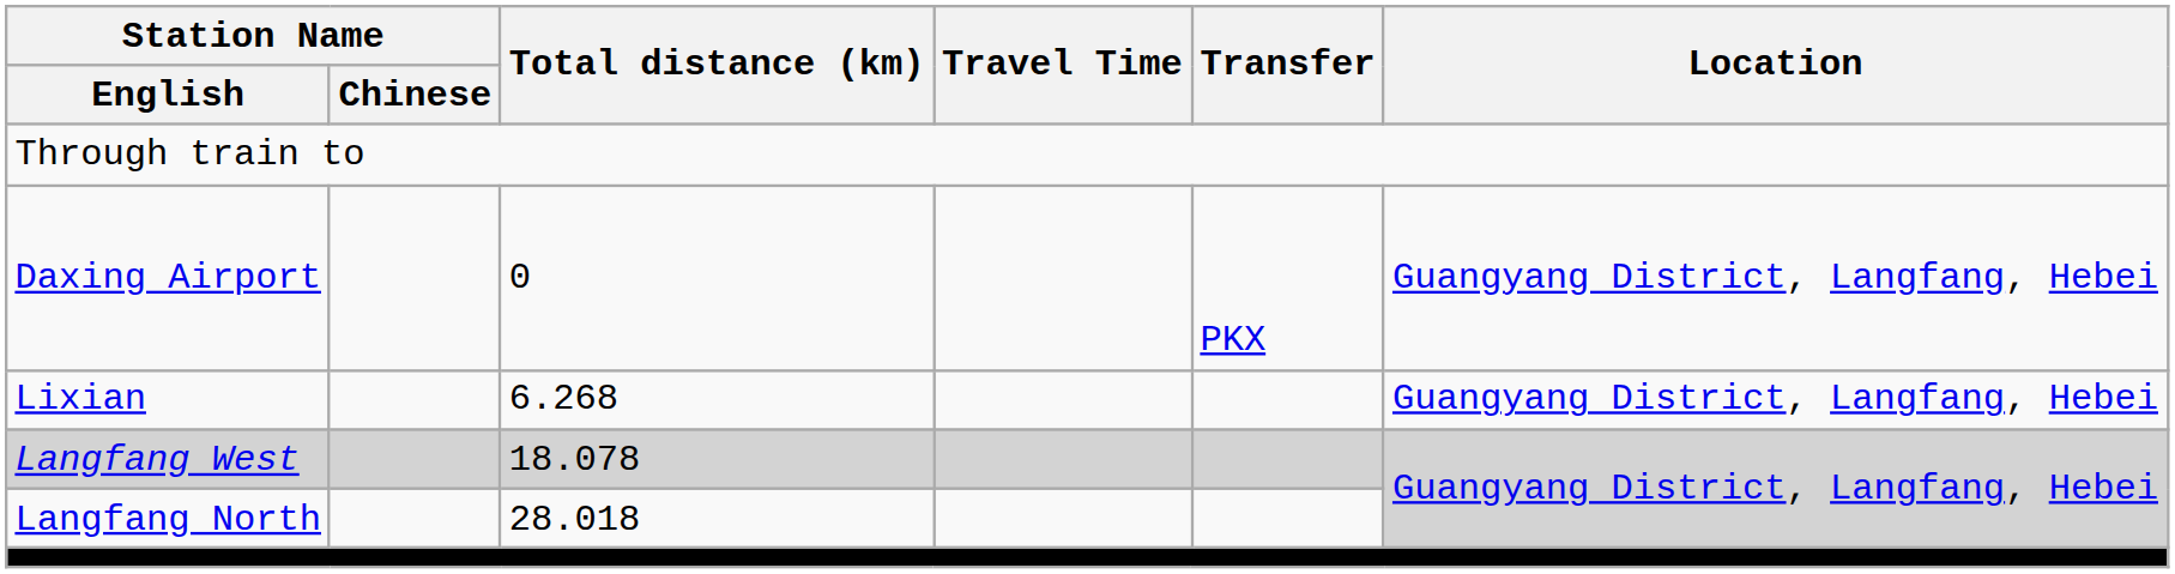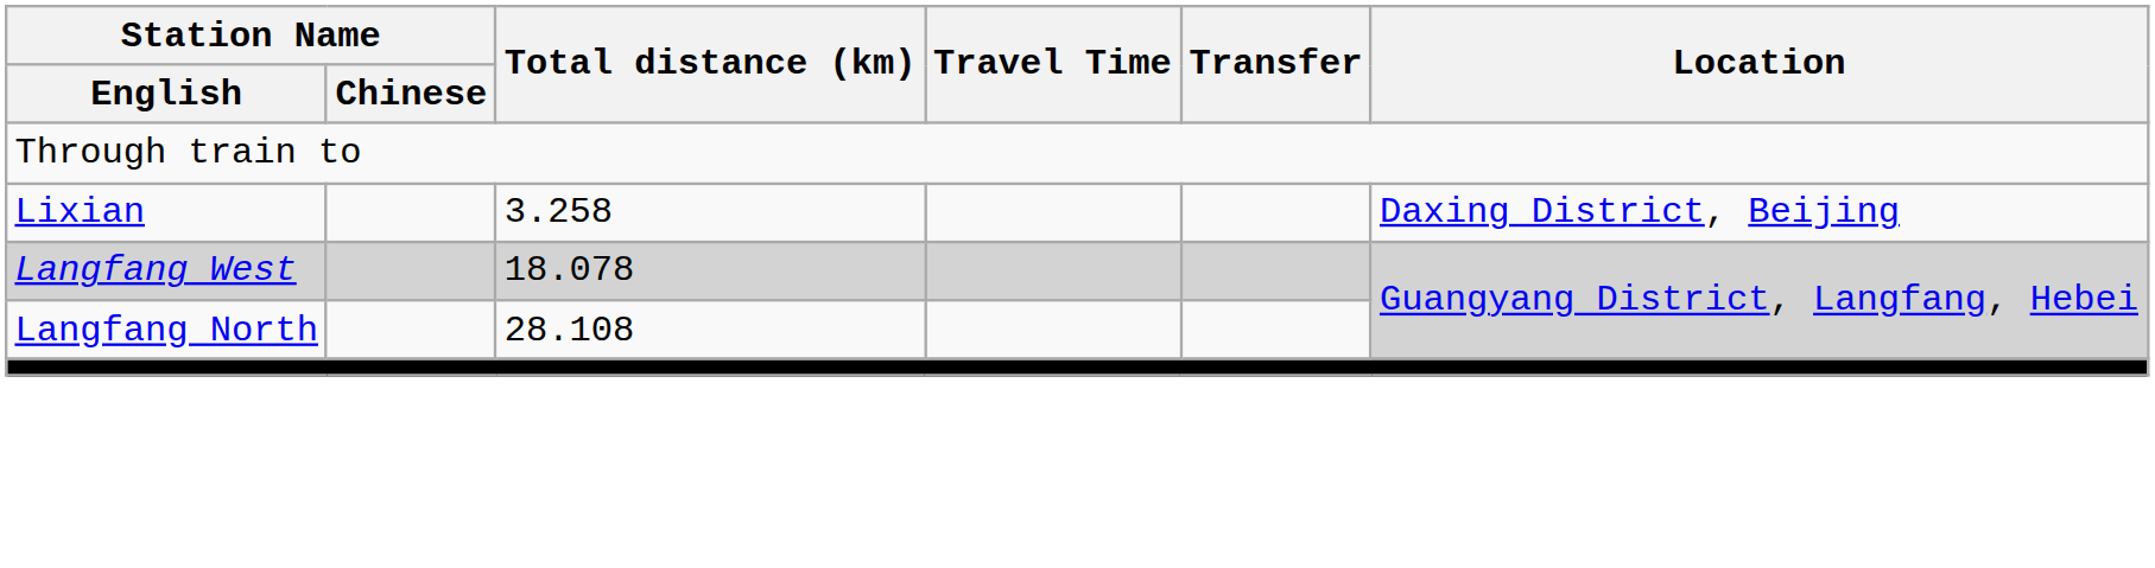 <table class="wikitable">
 <tr>
 <th colspan="2">Station Name</th>
 <th rowspan="2">Total distance (km)</th>
 <th rowspan="2">Travel Time</th>
 <th rowspan="2">Transfer</th>
 <th rowspan="2">Location</th>
 </tr>
 <tr>
 <th>English</th>
 <th>Chinese</th>
 </tr>
 <tr>
 <td colspan = "6">Through train to  </td>
 </tr>
 <tr>
-<td><a href='#'>Daxing Airport</a></td>
-<td></td>
-<td>0</td>
-<td align=right></td>
-<td> <br><br> <br> <a href='#'>PKX</a></td>
-<td><a href='#'>Guangyang District</a>, <a href='#'>Langfang</a>, <a href='#'>Hebei</a></td>
-</tr>
-<tr>
 <td><a href='#'>Lixian</a></td>
 <td></td>
-<td>6.268</td>
+<td>3.258</td>
 <td align=right></td>
 <td align=right></td>
-<td><a href='#'>Guangyang District</a>, <a href='#'>Langfang</a>, <a href='#'>Hebei</a></td>
+<td><a href='#'>Daxing District</a>, <a href='#'>Beijing</a></td>
 </tr>
 <tr bgcolor = "lightgrey">
 <td><a href='#'><em>Langfang West</em></a></td>
 <td><em></em></td>
 <td>18.078</td>
 <td align=right></td>
 <td align=right></td>
 <td rowspan="2"><a href='#'>Guangyang District</a>, <a href='#'>Langfang</a>, <a href='#'>Hebei</a></td>
 </tr>
 <tr>
 <td><a href='#'>Langfang North</a></td>
 <td></td>
-<td>28.018</td>
+<td>28.108</td>
 <td align=right></td>
 <td align=right></td>
 </tr>
 <tr bgcolor = "black">
 <td colspan = "6"></td>
 </tr>
 </table>
